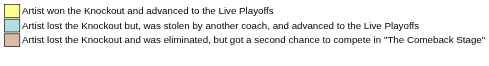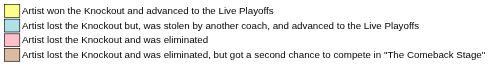 <table class="toccolours" style="font-size: 100%">
 <tr>
 <td style="background:#fdfc8f; border:1px solid black">     </td>
 <td>Artist won the Knockout and advanced to the Live Playoffs</td>
 </tr>
 <tr>
 <td style="background:#b0e0e6; border:1px solid black">     </td>
 <td>Artist lost the Knockout but, was stolen by another coach, and advanced to the Live Playoffs</td>
 </tr>
 <tr>
+<td style="background:pink; border:1px solid black">     </td>
+<td>Artist lost the Knockout and was eliminated</td>
+</tr>
+<tr>
 <td style="background:#dbbba4; border:1px solid black">     </td>
 <td>Artist lost the Knockout and was eliminated, but got a second chance to compete in "The Comeback Stage"</td>
 </tr>
 </table>
